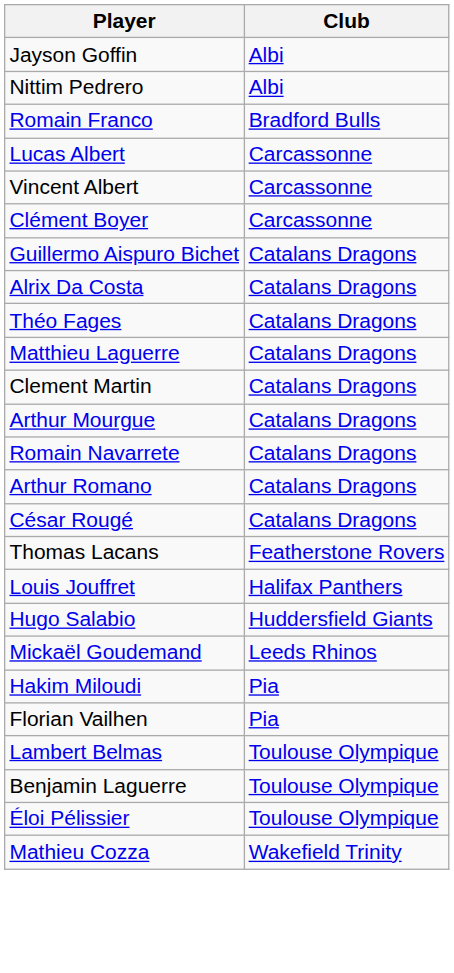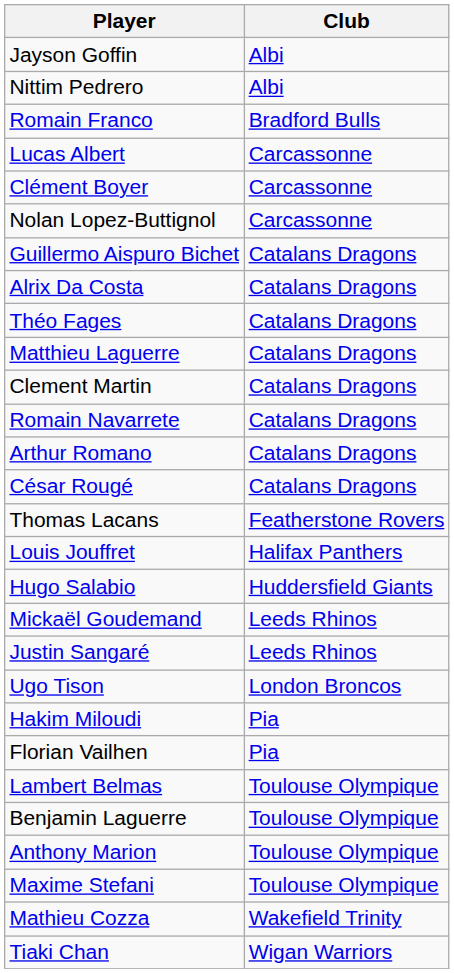 <table class="wikitable">
 <tr>
 <th>Player</th>
 <th>Club</th>
 </tr>
 <tr>
 <td>Jayson Goffin</td>
 <td>  <a href='#'>Albi</a></td>
 </tr>
 <tr>
 <td>Nittim Pedrero</td>
 <td>  <a href='#'>Albi</a></td>
 </tr>
 <tr>
 <td><a href='#'>Romain Franco</a></td>
 <td>  <a href='#'>Bradford Bulls</a></td>
 </tr>
 <tr>
 <td><a href='#'>Lucas Albert</a></td>
 <td>  <a href='#'>Carcassonne</a></td>
 </tr>
 <tr>
-<td>Vincent Albert</td>
+<td><a href='#'>Clément Boyer</a></td>
 <td>  <a href='#'>Carcassonne</a></td>
 </tr>
 <tr>
-<td><a href='#'>Clément Boyer</a></td>
+<td>Nolan Lopez-Buttignol</td>
 <td>  <a href='#'>Carcassonne</a></td>
 </tr>
 <tr>
 <td><a href='#'>Guillermo Aispuro Bichet</a></td>
 <td>  <a href='#'>Catalans Dragons</a></td>
 </tr>
 <tr>
 <td><a href='#'>Alrix Da Costa</a></td>
 <td>  <a href='#'>Catalans Dragons</a></td>
 </tr>
 <tr>
 <td><a href='#'>Théo Fages</a></td>
 <td>  <a href='#'>Catalans Dragons</a></td>
 </tr>
 <tr>
 <td><a href='#'>Matthieu Laguerre</a></td>
 <td>  <a href='#'>Catalans Dragons</a></td>
 </tr>
 <tr>
 <td>Clement Martin</td>
-<td>  <a href='#'>Catalans Dragons</a></td>
-</tr>
-<tr>
-<td><a href='#'>Arthur Mourgue</a></td>
 <td>  <a href='#'>Catalans Dragons</a></td>
 </tr>
 <tr>
 <td><a href='#'>Romain Navarrete</a></td>
 <td>  <a href='#'>Catalans Dragons</a></td>
 </tr>
 <tr>
 <td><a href='#'>Arthur Romano</a></td>
 <td>  <a href='#'>Catalans Dragons</a></td>
 </tr>
 <tr>
 <td><a href='#'>César Rougé</a></td>
 <td>  <a href='#'>Catalans Dragons</a></td>
 </tr>
 <tr>
 <td>Thomas Lacans</td>
 <td>  <a href='#'>Featherstone Rovers</a></td>
 </tr>
 <tr>
 <td><a href='#'>Louis Jouffret</a></td>
 <td>  <a href='#'>Halifax Panthers</a></td>
 </tr>
 <tr>
 <td><a href='#'>Hugo Salabio</a></td>
 <td>  <a href='#'>Huddersfield Giants</a></td>
 </tr>
 <tr>
 <td><a href='#'>Mickaël Goudemand</a></td>
 <td>  <a href='#'>Leeds Rhinos</a></td>
 </tr>
 <tr>
+<td><a href='#'>Justin Sangaré</a></td>
+<td>  <a href='#'>Leeds Rhinos</a></td>
+</tr>
+<tr>
+<td><a href='#'>Ugo Tison</a></td>
+<td>  <a href='#'>London Broncos</a></td>
+</tr>
+<tr>
 <td><a href='#'>Hakim Miloudi</a></td>
 <td>  <a href='#'>Pia</a></td>
 </tr>
 <tr>
 <td>Florian Vailhen</td>
 <td>  <a href='#'>Pia</a></td>
 </tr>
 <tr>
 <td><a href='#'>Lambert Belmas</a></td>
 <td>  <a href='#'>Toulouse Olympique</a></td>
 </tr>
 <tr>
 <td>Benjamin Laguerre</td>
 <td>  <a href='#'>Toulouse Olympique</a></td>
 </tr>
 <tr>
-<td><a href='#'>Éloi Pélissier</a></td>
+<td><a href='#'>Anthony Marion</a></td>
+<td>  <a href='#'>Toulouse Olympique</a></td>
+</tr>
+<tr>
+<td><a href='#'>Maxime Stefani</a></td>
 <td>  <a href='#'>Toulouse Olympique</a></td>
 </tr>
 <tr>
 <td><a href='#'>Mathieu Cozza</a></td>
 <td>  <a href='#'>Wakefield Trinity</a></td>
 </tr>
+<tr>
+<td><a href='#'>Tiaki Chan</a></td>
+<td>  <a href='#'>Wigan Warriors</a></td>
+</tr>
 </table>
